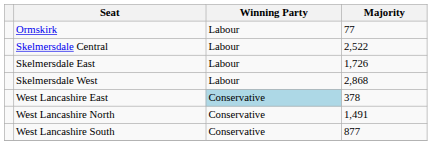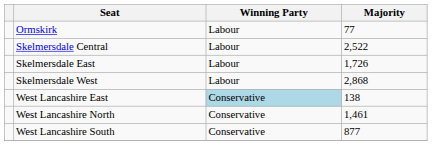 <table class="wikitable" style="right; width:50%">
 <tr>
 <th></th>
 <th>Seat</th>
 <th>Winning Party</th>
 <th>Majority</th>
 </tr>
 <tr>
 <td></td>
 <td><a href='#'>Ormskirk</a></td>
 <td>Labour</td>
 <td>77</td>
 </tr>
 <tr>
 <td></td>
 <td><a href='#'>Skelmersdale</a> Central</td>
 <td>Labour</td>
 <td>2,522</td>
 </tr>
 <tr>
 <td></td>
 <td>Skelmersdale East</td>
 <td>Labour</td>
 <td>1,726</td>
 </tr>
 <tr>
 <td></td>
 <td>Skelmersdale West</td>
 <td>Labour</td>
 <td>2,868</td>
 </tr>
 <tr>
 <td></td>
 <td>West Lancashire East</td>
 <td style="background: lightblue;">Conservative</td>
-<td>378</td>
+<td>138</td>
 </tr>
 <tr>
 <td></td>
 <td>West Lancashire North</td>
 <td>Conservative</td>
-<td>1,491</td>
+<td>1,461</td>
 </tr>
 <tr>
 <td></td>
 <td>West Lancashire South</td>
 <td>Conservative</td>
 <td>877</td>
 </tr>
 <tr>
 </tr>
 </table>
